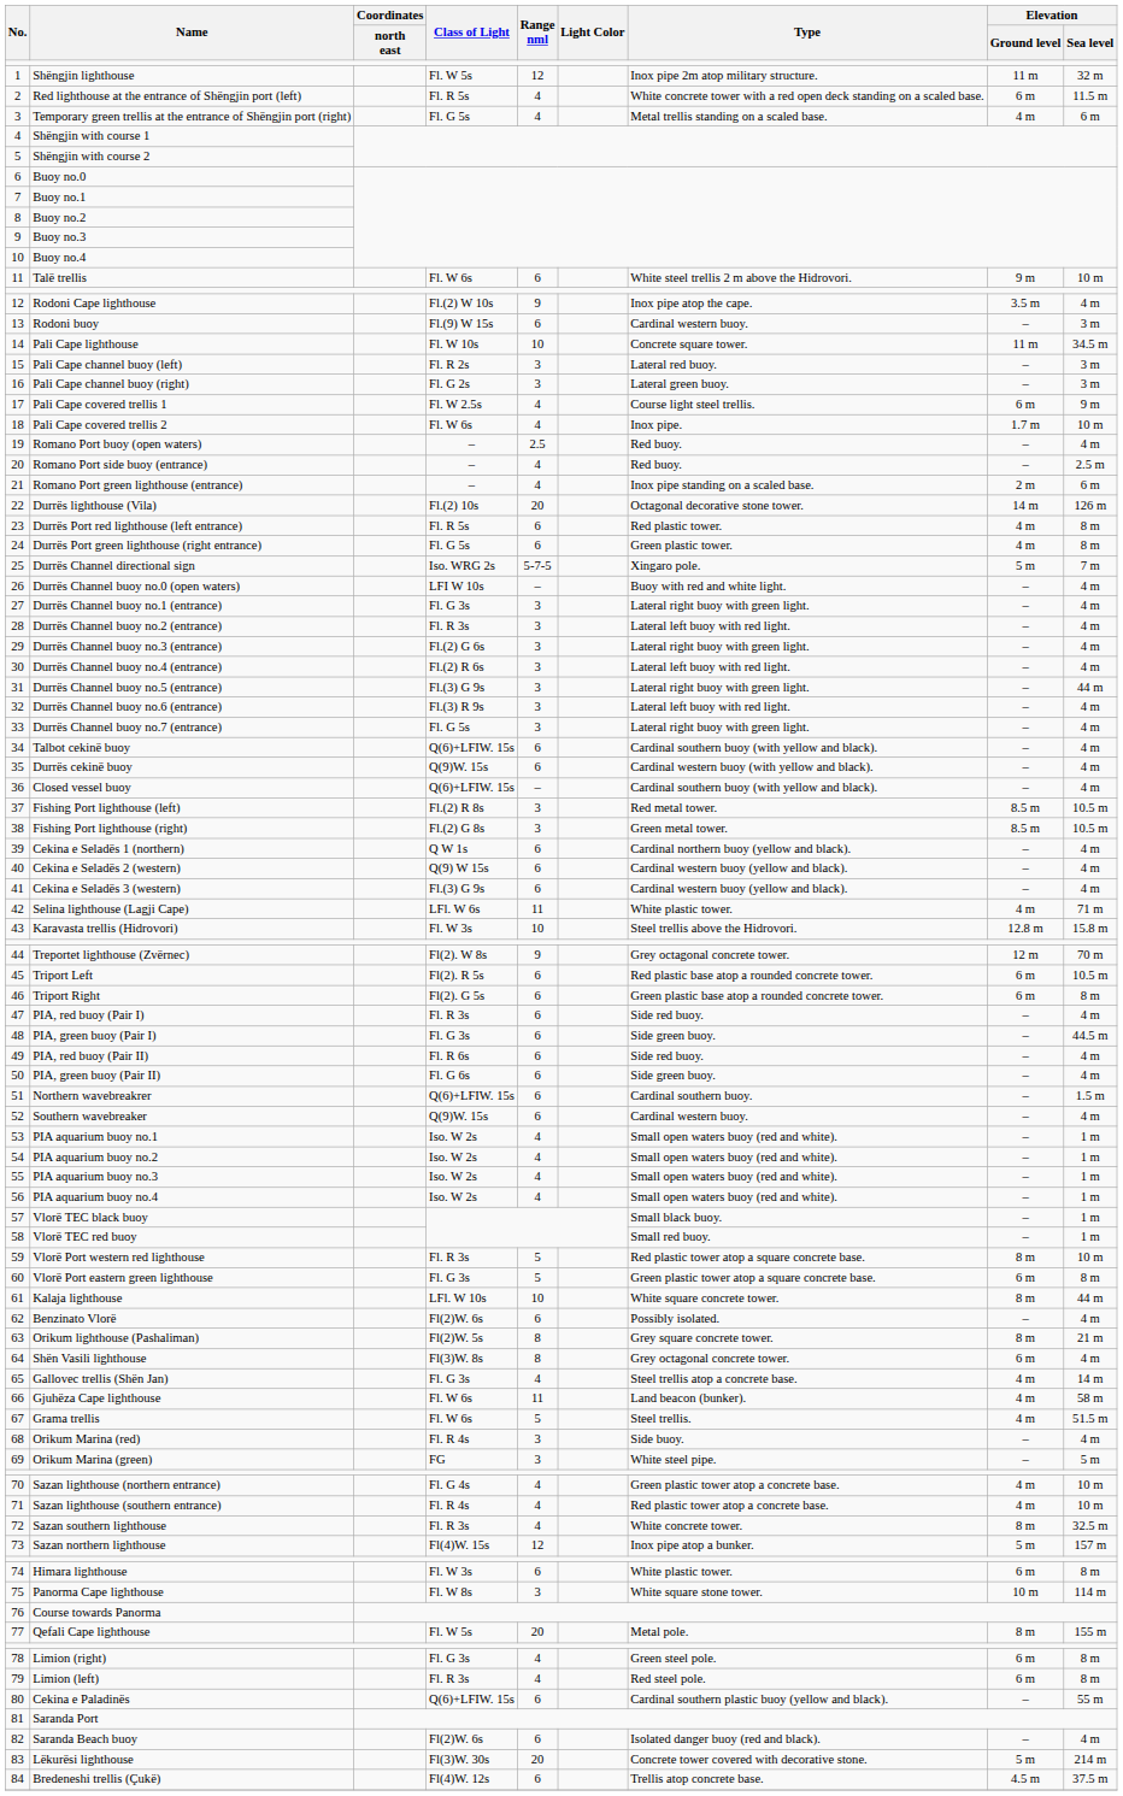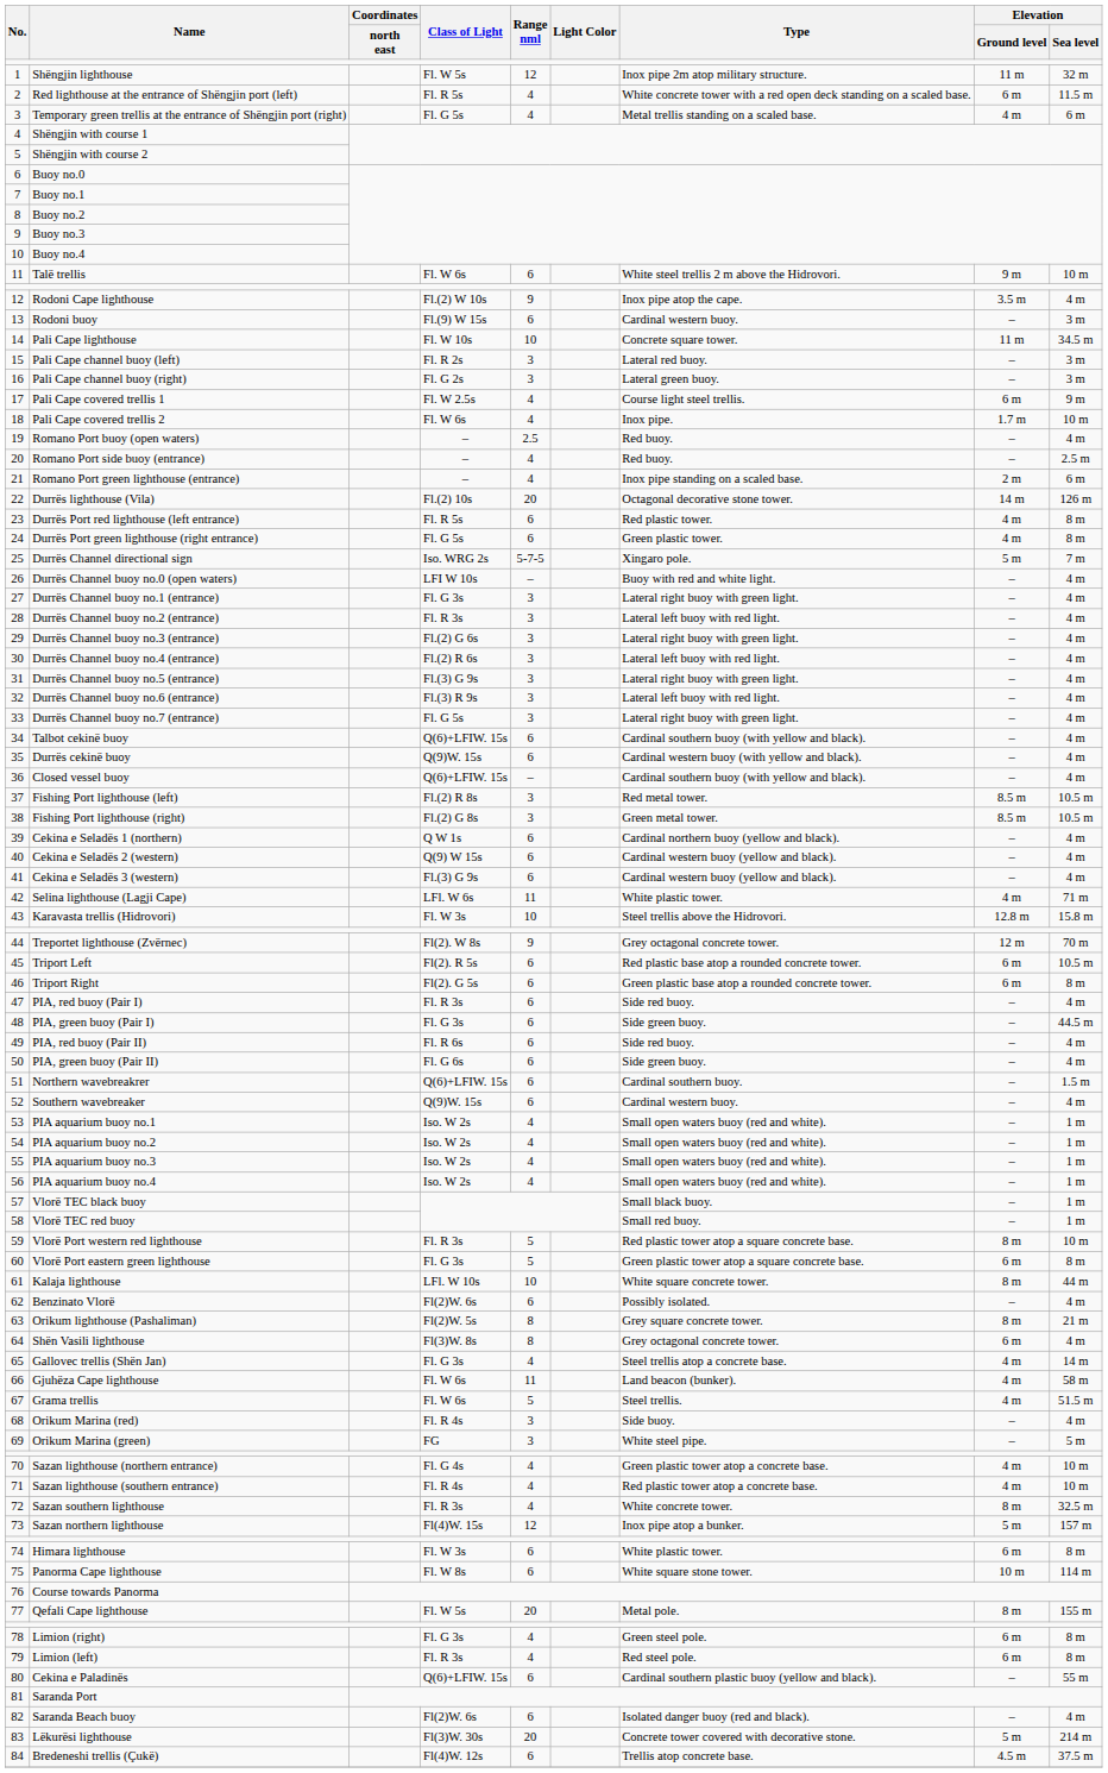 <table class="sortable wikitable">
 <tr>
 <th rowspan="2">No.</th>
 <th rowspan="2">Name</th>
 <th colspan="1">Coordinates</th>
 <th rowspan="2"><a href='#'>Class of Light</a></th>
 <th rowspan="2">Range<br><a href='#'>nml</a></th>
 <th rowspan="2">Light Color</th>
 <th rowspan="2">Type</th>
 <th colspan="2">Elevation</th>
 </tr>
 <tr>
 <th> north <br> east</th>
 <th>Ground level</th>
 <th>Sea level</th>
 </tr>
 <tr>
 <td colspan="9" align=center></td>
 </tr>
 <tr>
 <td align=center>1</td>
 <td>Shëngjin lighthouse</td>
 <td align=center></td>
 <td>Fl. W 5s</td>
 <td align=center>12</td>
 <td align=center></td>
 <td>Inox pipe 2m atop military structure.</td>
 <td align=center>11 m</td>
 <td align=center>32 m</td>
 </tr>
 <tr>
 <td align=center>2</td>
 <td>Red lighthouse at the entrance of Shëngjin port (left)</td>
 <td align=center></td>
 <td>Fl. R 5s</td>
 <td align=center>4</td>
 <td align=center></td>
 <td>White concrete tower with a red open deck standing on a scaled base.</td>
 <td align=center>6 m</td>
 <td align=center>11.5 m</td>
 </tr>
 <tr>
 <td align=center>3</td>
 <td>Temporary green trellis at the entrance of Shëngjin port (right)</td>
 <td align=center></td>
 <td>Fl. G 5s</td>
 <td align=center>4</td>
 <td align=center></td>
 <td>Metal trellis standing on a scaled base.</td>
 <td align=center>4 m</td>
 <td align=center>6 m</td>
 </tr>
 <tr>
 <td align=center>4</td>
 <td>Shëngjin with course 1</td>
 <td rowspan="2"; colspan="7"></td>
 </tr>
 <tr>
 <td align=center>5</td>
 <td>Shëngjin with course 2</td>
 </tr>
 <tr>
 <td align=center>6</td>
 <td>Buoy no.0</td>
 <td rowspan="5"; colspan="7"><br><br></td>
 </tr>
 <tr>
 <td align=center>7</td>
 <td>Buoy no.1</td>
 </tr>
 <tr>
 <td align=center>8</td>
 <td>Buoy no.2</td>
 </tr>
 <tr>
 <td align=center>9</td>
 <td>Buoy no.3</td>
 </tr>
 <tr>
 <td align=center>10</td>
 <td>Buoy no.4</td>
 </tr>
 <tr>
 <td align=center>11</td>
 <td>Talë trellis</td>
 <td align=center></td>
 <td>Fl. W 6s</td>
 <td align=center>6</td>
 <td align=center></td>
 <td>White steel trellis 2 m above the Hidrovori.</td>
 <td align=center>9 m</td>
 <td align=center>10 m</td>
 </tr>
 <tr>
 <td colspan="9" align=center></td>
 </tr>
 <tr>
 <td align=center>12</td>
 <td>Rodoni Cape lighthouse</td>
 <td align=center></td>
 <td>Fl.(2) W 10s</td>
 <td align=center>9</td>
 <td align=center></td>
 <td>Inox pipe atop the cape.</td>
 <td align=center>3.5 m</td>
 <td align=center>4 m</td>
 </tr>
 <tr>
 <td align=center>13</td>
 <td>Rodoni buoy</td>
 <td align=center></td>
 <td>Fl.(9) W 15s</td>
 <td align=center>6</td>
 <td align=center></td>
 <td>Cardinal western buoy.</td>
 <td align=center>–</td>
 <td align=center>3 m</td>
 </tr>
 <tr>
 <td align=center>14</td>
 <td>Pali Cape lighthouse</td>
 <td align=center></td>
 <td>Fl. W 10s</td>
 <td align=center>10</td>
 <td align=center></td>
 <td>Concrete square tower.</td>
 <td align=center>11 m</td>
 <td align=center>34.5 m</td>
 </tr>
 <tr>
 <td align=center>15</td>
 <td>Pali Cape channel buoy (left)</td>
 <td align=center></td>
 <td>Fl. R 2s</td>
 <td align=center>3</td>
 <td align=center></td>
 <td>Lateral red buoy.</td>
 <td align=center>–</td>
 <td align=center>3 m</td>
 </tr>
 <tr>
 <td align=center>16</td>
 <td>Pali Cape channel buoy (right)</td>
 <td align=center></td>
 <td>Fl. G 2s</td>
 <td align=center>3</td>
 <td align=center></td>
 <td>Lateral green buoy.</td>
 <td align=center>–</td>
 <td align=center>3 m</td>
 </tr>
 <tr>
 <td align=center>17</td>
 <td>Pali Cape covered trellis 1</td>
 <td align=center></td>
 <td>Fl. W 2.5s</td>
 <td align=center>4</td>
 <td align=center></td>
 <td>Course light steel trellis.</td>
 <td align=center>6 m</td>
 <td align=center>9 m</td>
 </tr>
 <tr>
 <td align=center>18</td>
 <td>Pali Cape covered trellis 2</td>
 <td align=center></td>
 <td>Fl. W 6s</td>
 <td align=center>4</td>
 <td align=center></td>
 <td>Inox pipe.</td>
 <td align=center>1.7 m</td>
 <td align=center>10 m</td>
 </tr>
 <tr>
 <td align=center>19</td>
 <td>Romano Port buoy (open waters)</td>
 <td align=center></td>
 <td align=center>–</td>
 <td align=center>2.5</td>
 <td align=center></td>
 <td>Red buoy.</td>
 <td align=center>–</td>
 <td align=center>4 m</td>
 </tr>
 <tr>
 <td align=center>20</td>
 <td>Romano Port side buoy (entrance)</td>
 <td align=center></td>
 <td align=center>–</td>
 <td align=center>4</td>
 <td align=center></td>
 <td>Red buoy.</td>
 <td align=center>–</td>
 <td align=center>2.5 m</td>
 </tr>
 <tr>
 <td align=center>21</td>
 <td>Romano Port green lighthouse (entrance)</td>
 <td align=center></td>
 <td align=center>–</td>
 <td align=center>4</td>
 <td align=center></td>
 <td>Inox pipe standing on a scaled base.</td>
 <td align=center>2 m</td>
 <td align=center>6 m</td>
 </tr>
 <tr>
 <td align=center>22</td>
 <td>Durrës lighthouse (Vila)</td>
 <td align=center></td>
 <td>Fl.(2) 10s</td>
 <td align=center>20</td>
 <td align=center></td>
 <td>Octagonal decorative stone tower.</td>
 <td align=center>14 m</td>
 <td align=center>126 m</td>
 </tr>
 <tr>
 <td align=center>23</td>
 <td>Durrës Port red lighthouse (left entrance)</td>
 <td align=center></td>
 <td>Fl. R 5s</td>
 <td align=center>6</td>
 <td align=center></td>
 <td>Red plastic tower.</td>
 <td align=center>4 m</td>
 <td align=center>8 m</td>
 </tr>
 <tr>
 <td align=center>24</td>
 <td>Durrës Port green lighthouse (right entrance)</td>
 <td align=center></td>
 <td>Fl. G 5s</td>
 <td align=center>6</td>
 <td align=center></td>
 <td>Green plastic tower.</td>
 <td align=center>4 m</td>
 <td align=center>8 m</td>
 </tr>
 <tr>
 <td align=center>25</td>
 <td>Durrës Channel directional sign</td>
 <td align=center></td>
 <td>Iso. WRG 2s</td>
 <td align=center>5-7-5</td>
 <td></td>
 <td>Xingaro pole.</td>
 <td align=center>5 m</td>
 <td align=center>7 m</td>
 </tr>
 <tr>
 <td align=center>26</td>
 <td>Durrës Channel buoy no.0 (open waters)</td>
 <td align=center></td>
 <td>LFI W 10s</td>
 <td align=center>–</td>
 <td align=center></td>
 <td>Buoy with red and white light.</td>
 <td align=center>–</td>
 <td align=center>4 m</td>
 </tr>
 <tr>
 <td align=center>27</td>
 <td>Durrës Channel buoy no.1 (entrance)</td>
 <td align=center></td>
 <td>Fl. G 3s</td>
 <td align=center>3</td>
 <td align=center></td>
 <td>Lateral right buoy with green light.</td>
 <td align=center>–</td>
 <td align=center>4 m</td>
 </tr>
 <tr>
 <td align=center>28</td>
 <td>Durrës Channel buoy no.2 (entrance)</td>
 <td align=center></td>
 <td>Fl. R 3s</td>
 <td align=center>3</td>
 <td align=center></td>
 <td>Lateral left buoy with red light.</td>
 <td align=center>–</td>
 <td align=center>4 m</td>
 </tr>
 <tr>
 <td align=center>29</td>
 <td>Durrës Channel buoy no.3 (entrance)</td>
 <td align=center></td>
 <td>Fl.(2) G 6s</td>
 <td align=center>3</td>
 <td align=center></td>
 <td>Lateral right buoy with green light.</td>
 <td align=center>–</td>
 <td align=center>4 m</td>
 </tr>
 <tr>
 <td align=center>30</td>
 <td>Durrës Channel buoy no.4 (entrance)</td>
 <td align=center></td>
 <td>Fl.(2) R 6s</td>
 <td align=center>3</td>
 <td align=center></td>
 <td>Lateral left buoy with red light.</td>
 <td align=center>–</td>
 <td align=center>4 m</td>
 </tr>
 <tr>
 <td align=center>31</td>
 <td>Durrës Channel buoy no.5 (entrance)</td>
 <td align=center></td>
 <td>Fl.(3) G 9s</td>
 <td align=center>3</td>
 <td align=center></td>
 <td>Lateral right buoy with green light.</td>
 <td align=center>–</td>
-<td align=center>44 m</td>
+<td align=center>4 m</td>
 </tr>
 <tr>
 <td align=center>32</td>
 <td>Durrës Channel buoy no.6 (entrance)</td>
 <td align=center></td>
 <td>Fl.(3) R 9s</td>
 <td align=center>3</td>
 <td align=center></td>
 <td>Lateral left buoy with red light.</td>
 <td align=center>–</td>
 <td align=center>4 m</td>
 </tr>
 <tr>
 <td align=center>33</td>
 <td>Durrës Channel buoy no.7 (entrance)</td>
 <td align=center></td>
 <td>Fl. G 5s</td>
 <td align=center>3</td>
 <td align=center></td>
 <td>Lateral right buoy with green light.</td>
 <td align=center>–</td>
 <td align=center>4 m</td>
 </tr>
 <tr>
 <td align=center>34</td>
 <td>Talbot cekinë buoy</td>
 <td align=center></td>
 <td>Q(6)+LFIW. 15s</td>
 <td align=center>6</td>
 <td align=center></td>
 <td>Cardinal southern buoy (with yellow and black).</td>
 <td align=center>–</td>
 <td align=center>4 m</td>
 </tr>
 <tr>
 <td align=center>35</td>
 <td>Durrës cekinë buoy</td>
 <td align=center></td>
 <td>Q(9)W. 15s</td>
 <td align=center>6</td>
 <td align=center></td>
 <td>Cardinal western buoy (with yellow and black).</td>
 <td align=center>–</td>
 <td align=center>4 m</td>
 </tr>
 <tr>
 <td align=center>36</td>
 <td>Closed vessel buoy</td>
 <td align=center></td>
 <td>Q(6)+LFIW. 15s</td>
 <td align=center>–</td>
 <td align=center></td>
 <td>Cardinal southern buoy (with yellow and black).</td>
 <td align=center>–</td>
 <td align=center>4 m</td>
 </tr>
 <tr>
 <td align=center>37</td>
 <td>Fishing Port lighthouse (left)</td>
 <td align=center></td>
 <td>Fl.(2) R 8s</td>
 <td align=center>3</td>
 <td align=center></td>
 <td>Red metal tower.</td>
 <td align=center>8.5 m</td>
 <td align=center>10.5 m</td>
 </tr>
 <tr>
 <td align=center>38</td>
 <td>Fishing Port lighthouse (right)</td>
 <td align=center></td>
 <td>Fl.(2) G 8s</td>
 <td align=center>3</td>
 <td align=center></td>
 <td>Green metal tower.</td>
 <td align=center>8.5 m</td>
 <td align=center>10.5 m</td>
 </tr>
 <tr>
 <td align=center>39</td>
 <td>Cekina e Seladës 1 (northern)</td>
 <td align=center></td>
 <td>Q W 1s</td>
 <td align=center>6</td>
 <td align=center></td>
 <td>Cardinal northern buoy (yellow and black).</td>
 <td align=center>–</td>
 <td align=center>4 m</td>
 </tr>
 <tr>
 <td align=center>40</td>
 <td>Cekina e Seladës 2 (western)</td>
 <td align=center></td>
 <td>Q(9) W 15s</td>
 <td align=center>6</td>
 <td align=center></td>
 <td>Cardinal western buoy (yellow and black).</td>
 <td align=center>–</td>
 <td align=center>4 m</td>
 </tr>
 <tr>
 <td align=center>41</td>
 <td>Cekina e Seladës 3 (western)</td>
 <td align=center></td>
 <td>Fl.(3) G 9s</td>
 <td align=center>6</td>
 <td align=center></td>
 <td>Cardinal western buoy (yellow and black).</td>
 <td align=center>–</td>
 <td align=center>4 m</td>
 </tr>
 <tr>
 <td align=center>42</td>
 <td>Selina lighthouse (Lagji Cape)</td>
 <td align=center></td>
 <td>LFl. W 6s</td>
 <td align=center>11</td>
 <td align=center></td>
 <td>White plastic tower.</td>
 <td align=center>4 m</td>
 <td align=center>71 m</td>
 </tr>
 <tr>
 <td align=center>43</td>
 <td>Karavasta trellis (Hidrovori)</td>
 <td align=center></td>
 <td>Fl. W 3s</td>
 <td align=center>10</td>
 <td align=center></td>
 <td>Steel trellis above the Hidrovori.</td>
 <td align=center>12.8 m</td>
 <td align=center>15.8 m</td>
 </tr>
 <tr>
 <td colspan="9" align=center></td>
 </tr>
 <tr>
 <td align=center>44</td>
 <td>Treportet lighthouse (Zvërnec)</td>
 <td align=center></td>
 <td>Fl(2). W 8s</td>
 <td align=center>9</td>
 <td align=center></td>
 <td>Grey octagonal concrete tower.</td>
 <td align=center>12 m</td>
 <td align=center>70 m</td>
 </tr>
 <tr>
 <td align=center>45</td>
 <td>Triport Left</td>
 <td align=center></td>
 <td>Fl(2). R 5s</td>
 <td align=center>6</td>
 <td align=center></td>
 <td>Red plastic base atop a rounded concrete tower.</td>
 <td align=center>6 m</td>
 <td align=center>10.5 m</td>
 </tr>
 <tr>
 <td align=center>46</td>
 <td>Triport Right</td>
 <td align=center></td>
 <td>Fl(2). G 5s</td>
 <td align=center>6</td>
 <td align=center></td>
 <td>Green plastic base atop a rounded concrete tower.</td>
 <td align=center>6 m</td>
 <td align=center>8 m</td>
 </tr>
 <tr>
 <td align=center>47</td>
 <td>PIA, red buoy (Pair I)</td>
 <td align=center></td>
 <td>Fl. R 3s</td>
 <td align=center>6</td>
 <td align=center></td>
 <td>Side red buoy.</td>
 <td align=center>–</td>
 <td align=center>4 m</td>
 </tr>
 <tr>
 <td align=center>48</td>
 <td>PIA, green buoy (Pair I)</td>
 <td align=center></td>
 <td>Fl. G 3s</td>
 <td align=center>6</td>
 <td align=center></td>
 <td>Side green buoy.</td>
 <td align=center>–</td>
 <td align=center>44.5 m</td>
 </tr>
 <tr>
 <td align=center>49</td>
 <td>PIA, red buoy (Pair II)</td>
 <td align=center></td>
 <td>Fl. R 6s</td>
 <td align=center>6</td>
 <td align=center></td>
 <td>Side red buoy.</td>
 <td align=center>–</td>
 <td align=center>4 m</td>
 </tr>
 <tr>
 <td align=center>50</td>
 <td>PIA, green buoy (Pair II)</td>
 <td align=center></td>
 <td>Fl. G 6s</td>
 <td align=center>6</td>
 <td align=center></td>
 <td>Side green buoy.</td>
 <td align=center>–</td>
 <td align=center>4 m</td>
 </tr>
 <tr>
 <td align=center>51</td>
 <td>Northern wavebreakrer</td>
 <td align=center></td>
 <td>Q(6)+LFIW. 15s</td>
 <td align=center>6</td>
 <td align=center></td>
 <td>Cardinal southern buoy.</td>
 <td align=center>–</td>
 <td align=center>1.5 m</td>
 </tr>
 <tr>
 <td align=center>52</td>
 <td>Southern wavebreaker</td>
 <td align=center></td>
 <td>Q(9)W. 15s</td>
 <td align=center>6</td>
 <td align=center></td>
 <td>Cardinal western buoy.</td>
 <td align=center>–</td>
 <td align=center>4 m</td>
 </tr>
 <tr>
 <td align=center>53</td>
 <td>PIA aquarium buoy no.1</td>
 <td align=center></td>
 <td>Iso. W 2s</td>
 <td align=center>4</td>
 <td align=center></td>
 <td>Small open waters buoy (red and white).</td>
 <td align=center>–</td>
 <td align=center>1 m</td>
 </tr>
 <tr>
 <td align=center>54</td>
 <td>PIA aquarium buoy no.2</td>
 <td align=center></td>
 <td>Iso. W 2s</td>
 <td align=center>4</td>
 <td align=center></td>
 <td>Small open waters buoy (red and white).</td>
 <td align=center>–</td>
 <td align=center>1 m</td>
 </tr>
 <tr>
 <td align=center>55</td>
 <td>PIA aquarium buoy no.3</td>
 <td align=center></td>
 <td>Iso. W 2s</td>
 <td align=center>4</td>
 <td align=center></td>
 <td>Small open waters buoy (red and white).</td>
 <td align=center>–</td>
 <td align=center>1 m</td>
 </tr>
 <tr>
 <td align=center>56</td>
 <td>PIA aquarium buoy no.4</td>
 <td align=center></td>
 <td>Iso. W 2s</td>
 <td align=center>4</td>
 <td align=center></td>
 <td>Small open waters buoy (red and white).</td>
 <td align=center>–</td>
 <td align=center>1 m</td>
 </tr>
 <tr>
 <td align=center>57</td>
 <td>Vlorë TEC black buoy</td>
 <td align=center></td>
 <td rowspan="2"; colspan="3"></td>
 <td>Small black buoy.</td>
 <td align=center>–</td>
 <td align=center>1 m</td>
 </tr>
 <tr>
 <td align=center>58</td>
 <td>Vlorë TEC red buoy</td>
 <td align=center></td>
 <td>Small red buoy.</td>
 <td align=center>–</td>
 <td align=center>1 m</td>
 </tr>
 <tr>
 <td align=center>59</td>
 <td>Vlorë Port western red lighthouse</td>
 <td align=center></td>
 <td>Fl. R 3s</td>
 <td align=center>5</td>
 <td align=center></td>
 <td>Red plastic tower atop a square concrete base.</td>
 <td align=center>8 m</td>
 <td align=center>10 m</td>
 </tr>
 <tr>
 <td align=center>60</td>
 <td>Vlorë Port eastern green lighthouse</td>
 <td align=center></td>
 <td>Fl. G 3s</td>
 <td align=center>5</td>
 <td align=center></td>
 <td>Green plastic tower atop a square concrete base.</td>
 <td align=center>6 m</td>
 <td align=center>8 m</td>
 </tr>
 <tr>
 <td align=center>61</td>
 <td>Kalaja lighthouse</td>
 <td align=center></td>
 <td>LFl. W 10s</td>
 <td align=center>10</td>
 <td align=center></td>
 <td>White square concrete tower.</td>
 <td align=center>8 m</td>
 <td align=center>44 m</td>
 </tr>
 <tr>
 <td align=center>62</td>
 <td>Benzinato Vlorë</td>
 <td align=center></td>
 <td>Fl(2)W. 6s</td>
 <td align=center>6</td>
 <td></td>
 <td>Possibly isolated.</td>
 <td align=center>–</td>
 <td align=center>4 m</td>
 </tr>
 <tr>
 <td align=center>63</td>
 <td>Orikum lighthouse (Pashaliman)</td>
 <td align=center></td>
 <td>Fl(2)W. 5s</td>
 <td align=center>8</td>
 <td align=center></td>
 <td>Grey square concrete tower.</td>
 <td align=center>8 m</td>
 <td align=center>21 m</td>
 </tr>
 <tr>
 <td align=center>64</td>
 <td>Shën Vasili lighthouse</td>
 <td align=center></td>
 <td>Fl(3)W. 8s</td>
 <td align=center>8</td>
 <td align=center></td>
 <td>Grey octagonal concrete tower.</td>
 <td align=center>6 m</td>
 <td align=center>4 m</td>
 </tr>
 <tr>
 <td align=center>65</td>
 <td>Gallovec trellis (Shën Jan)</td>
 <td align=center></td>
 <td>Fl. G 3s</td>
 <td align=center>4</td>
 <td align=center></td>
 <td>Steel trellis atop a concrete base.</td>
 <td align=center>4 m</td>
 <td align=center>14 m</td>
 </tr>
 <tr>
 <td align=center>66</td>
 <td>Gjuhëza Cape lighthouse</td>
 <td align=center></td>
 <td>Fl. W 6s</td>
 <td align=center>11</td>
 <td align=center></td>
 <td>Land beacon (bunker).</td>
 <td align=center>4 m</td>
 <td align=center>58 m</td>
 </tr>
 <tr>
 <td align=center>67</td>
 <td>Grama trellis</td>
 <td align=center></td>
 <td>Fl. W 6s</td>
 <td align=center>5</td>
 <td align=center></td>
 <td>Steel trellis.</td>
 <td align=center>4 m</td>
 <td align=center>51.5 m</td>
 </tr>
 <tr>
 <td align=center>68</td>
 <td>Orikum Marina (red)</td>
 <td rowspan="1"; colspan="1"></td>
 <td>Fl. R 4s</td>
 <td align=center>3</td>
 <td align=center></td>
 <td>Side buoy.</td>
 <td align=center>–</td>
 <td align=center>4 m</td>
 </tr>
 <tr>
 <td align=center>69</td>
 <td>Orikum Marina (green)</td>
 <td align=center></td>
 <td>FG</td>
 <td align=center>3</td>
 <td align=center></td>
 <td>White steel pipe.</td>
 <td align=center>–</td>
 <td align=center>5 m</td>
 </tr>
 <tr>
 <td colspan="9" align=center></td>
 </tr>
 <tr>
 <td align=center>70</td>
 <td>Sazan lighthouse (northern entrance)</td>
 <td align=center></td>
 <td>Fl. G 4s</td>
 <td align=center>4</td>
 <td align=center></td>
 <td>Green plastic tower atop a concrete base.</td>
 <td align=center>4 m</td>
 <td align=center>10 m</td>
 </tr>
 <tr>
 <td align=center>71</td>
 <td>Sazan lighthouse (southern entrance)</td>
 <td align=center></td>
 <td>Fl. R 4s</td>
 <td align=center>4</td>
 <td align=center></td>
 <td>Red plastic tower atop a concrete base.</td>
 <td align=center>4 m</td>
 <td align=center>10 m</td>
 </tr>
 <tr>
 <td align=center>72</td>
 <td>Sazan southern lighthouse</td>
 <td align=center></td>
 <td>Fl. R 3s</td>
 <td align=center>4</td>
 <td align=center></td>
 <td>White concrete tower.</td>
 <td align=center>8 m</td>
 <td align=center>32.5 m</td>
 </tr>
 <tr>
 <td align=center>73</td>
 <td>Sazan northern lighthouse</td>
 <td align=center></td>
 <td>Fl(4)W. 15s</td>
 <td align=center>12</td>
 <td align=center></td>
 <td>Inox pipe atop a bunker.</td>
 <td align=center>5 m</td>
 <td align=center>157 m</td>
 </tr>
 <tr>
 <td colspan="9" align=center></td>
 </tr>
 <tr>
 <td align=center>74</td>
 <td>Himara lighthouse</td>
 <td align=center></td>
 <td>Fl. W 3s</td>
 <td align=center>6</td>
 <td align=center></td>
 <td>White plastic tower.</td>
 <td align=center>6 m</td>
 <td align=center>8 m</td>
 </tr>
 <tr>
 <td align=center>75</td>
 <td>Panorma Cape lighthouse</td>
 <td align=center></td>
 <td>Fl. W 8s</td>
-<td align=center>3</td>
+<td align=center>6</td>
 <td align=center></td>
 <td>White square stone tower.</td>
 <td align=center>10 m</td>
 <td align=center>114 m</td>
 </tr>
 <tr>
 <td align=center>76</td>
 <td>Course towards Panorma</td>
 <td rowspan="1"; colspan="7"></td>
 </tr>
 <tr>
 <td align=center>77</td>
 <td>Qefali Cape lighthouse</td>
 <td align=center></td>
 <td>Fl. W 5s</td>
 <td align=center>20</td>
 <td align=center></td>
 <td>Metal pole.</td>
 <td align=center>8 m</td>
 <td align=center>155 m</td>
 </tr>
 <tr>
 <td colspan="9" align=center></td>
 </tr>
 <tr>
 <td align=center>78</td>
 <td>Limion (right)</td>
 <td align=center></td>
 <td>Fl. G 3s</td>
 <td align=center>4</td>
 <td align=center></td>
 <td>Green steel pole.</td>
 <td align=center>6 m</td>
 <td align=center>8 m</td>
 </tr>
 <tr>
 <td align=center>79</td>
 <td>Limion (left)</td>
 <td align=center></td>
 <td>Fl. R 3s</td>
 <td align=center>4</td>
 <td align=center></td>
 <td>Red steel pole.</td>
 <td align=center>6 m</td>
 <td align=center>8 m</td>
 </tr>
 <tr>
 <td align=center>80</td>
 <td>Cekina e Paladinës</td>
 <td align=center></td>
 <td>Q(6)+LFIW. 15s</td>
 <td align=center>6</td>
 <td align=center></td>
 <td>Cardinal southern plastic buoy (yellow and black).</td>
 <td align=center>–</td>
 <td align=center>55 m</td>
 </tr>
 <tr>
 <td align=center>81</td>
 <td>Saranda Port</td>
 <td rowspan="1"; colspan="7"></td>
 </tr>
 <tr>
 <td align=center>82</td>
 <td>Saranda Beach buoy</td>
 <td align=center></td>
 <td>Fl(2)W. 6s</td>
 <td align=center>6</td>
 <td align=center></td>
 <td>Isolated danger buoy (red and black).</td>
 <td align=center>–</td>
 <td align=center>4 m</td>
 </tr>
 <tr>
 <td align=center>83</td>
 <td>Lëkurësi lighthouse</td>
 <td align=center></td>
 <td>Fl(3)W. 30s</td>
 <td align=center>20</td>
 <td align=center></td>
 <td>Concrete tower covered with decorative stone.</td>
 <td align=center>5 m</td>
 <td align=center>214 m</td>
 </tr>
 <tr>
 <td align=center>84</td>
 <td>Bredeneshi trellis (Çukë)</td>
 <td align=center></td>
 <td>Fl(4)W. 12s</td>
 <td align=center>6</td>
 <td align=center></td>
 <td>Trellis atop concrete base.</td>
 <td align=center>4.5 m</td>
 <td align=center>37.5 m</td>
 </tr>
 <tr>
 </tr>
 </table>
